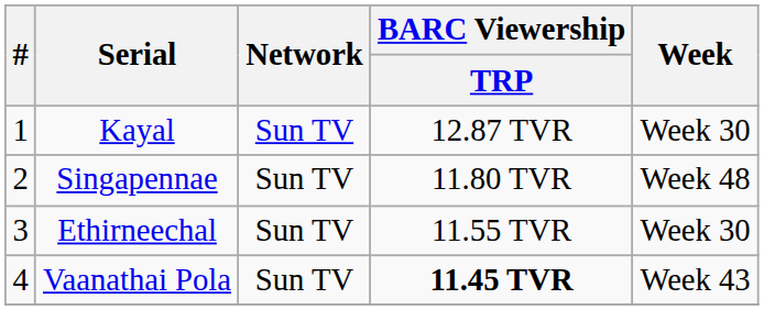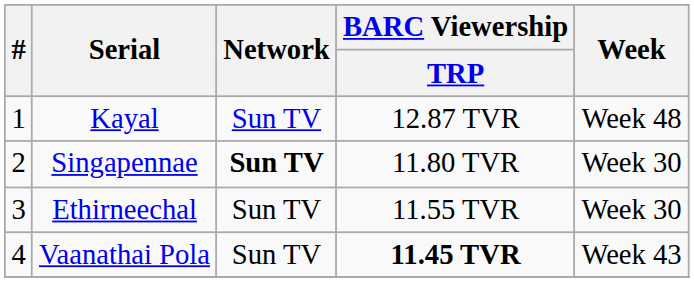 <table class="wikitable sortable" style="text-align:center">
 <tr>
 <th rowspan="2">#</th>
 <th rowspan="2">Serial</th>
 <th rowspan="2">Network</th>
 <th colspan="1"><a href='#'>BARC</a> Viewership</th>
 <th rowspan="2">Week</th>
 </tr>
 <tr>
 <th><a href='#'>TRP</a></th>
 </tr>
 <tr>
 <td>1</td>
 <td><a href='#'>Kayal</a></td>
 <td><a href='#'>Sun TV</a></td>
 <td>12.87 TVR</td>
-<td>Week 30</td>
+<td>Week 48</td>
 </tr>
 <tr>
 <td>2</td>
 <td><a href='#'>Singapennae</a></td>
-<td>Sun TV</td>
+<td><strong>Sun TV</strong></td>
 <td>11.80 TVR</td>
-<td>Week 48</td>
+<td>Week 30</td>
 </tr>
 <tr>
 <td>3</td>
 <td><a href='#'>Ethirneechal</a></td>
 <td>Sun TV</td>
 <td>11.55 TVR</td>
 <td>Week 30</td>
 </tr>
 <tr>
 <td>4</td>
 <td><a href='#'>Vaanathai Pola</a></td>
 <td>Sun TV</td>
 <td><strong>11.45 TVR</strong></td>
 <td>Week 43</td>
 </tr>
 <tr>
 </tr>
 </table>
